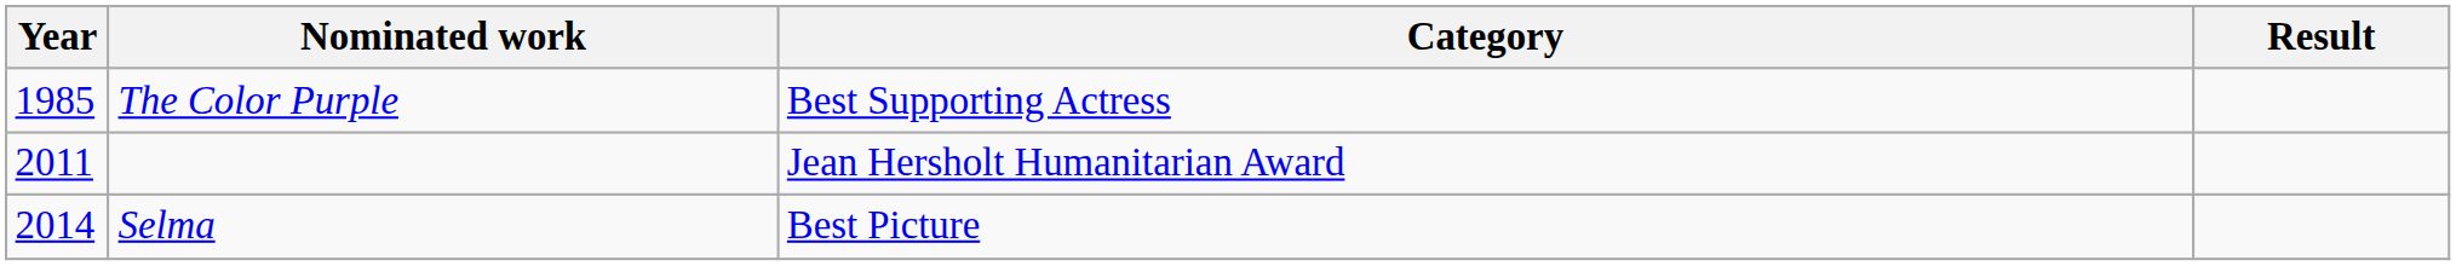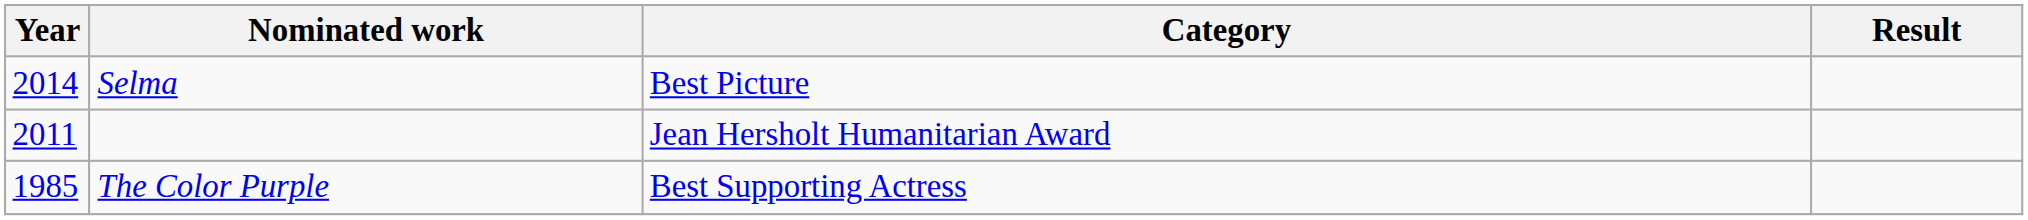 <table class=wikitable>
 <tr>
 <th width=4%>Year</th>
 <th width=26%>Nominated work</th>
 <th width=55%>Category</th>
 <th width=10%>Result</th>
 </tr>
 <tr>
-<td><a href='#'>1985</a></td>
-<td><em><a href='#'>The Color Purple</a></em></td>
-<td><a href='#'>Best Supporting Actress</a></td>
+<td><a href='#'>2014</a></td>
+<td><em><a href='#'>Selma</a></em></td>
+<td><a href='#'>Best Picture</a></td>
 <td></td>
 </tr>
 <tr>
 <td><a href='#'>2011</a></td>
 <td></td>
 <td><a href='#'>Jean Hersholt Humanitarian Award</a></td>
 <td></td>
 </tr>
 <tr>
-<td><a href='#'>2014</a></td>
-<td><em><a href='#'>Selma</a></em></td>
-<td><a href='#'>Best Picture</a></td>
+<td><a href='#'>1985</a></td>
+<td><em><a href='#'>The Color Purple</a></em></td>
+<td><a href='#'>Best Supporting Actress</a></td>
 <td></td>
 </tr>
 </table>
